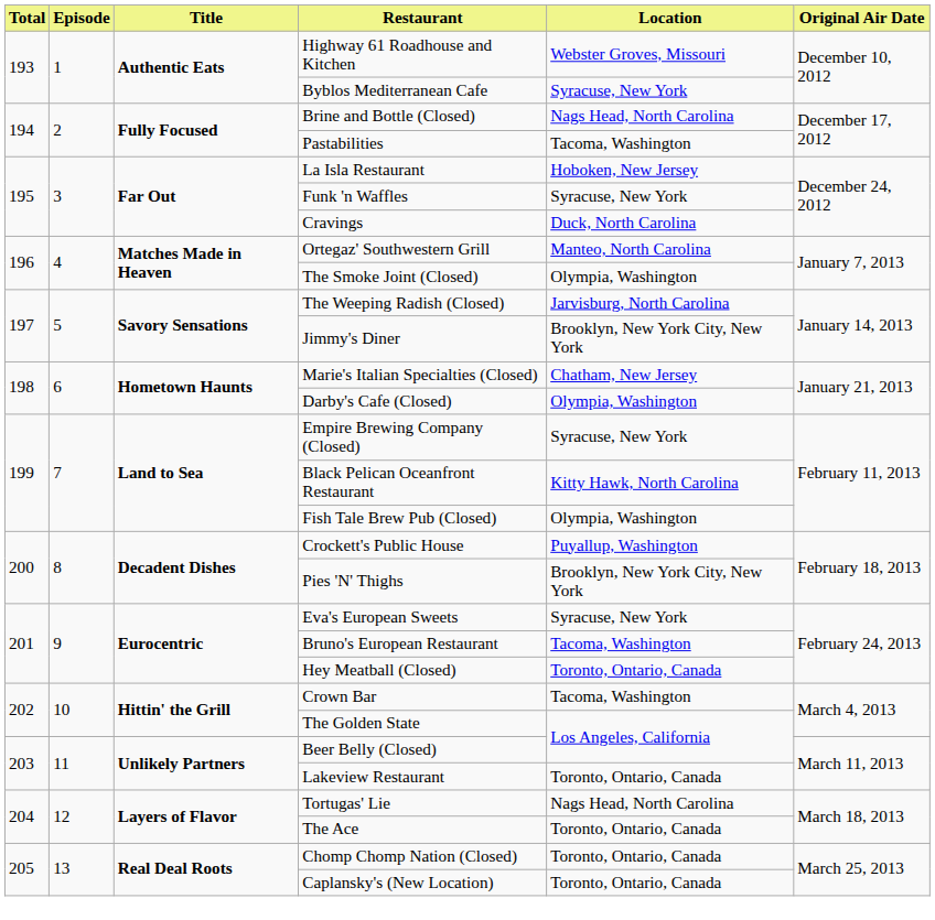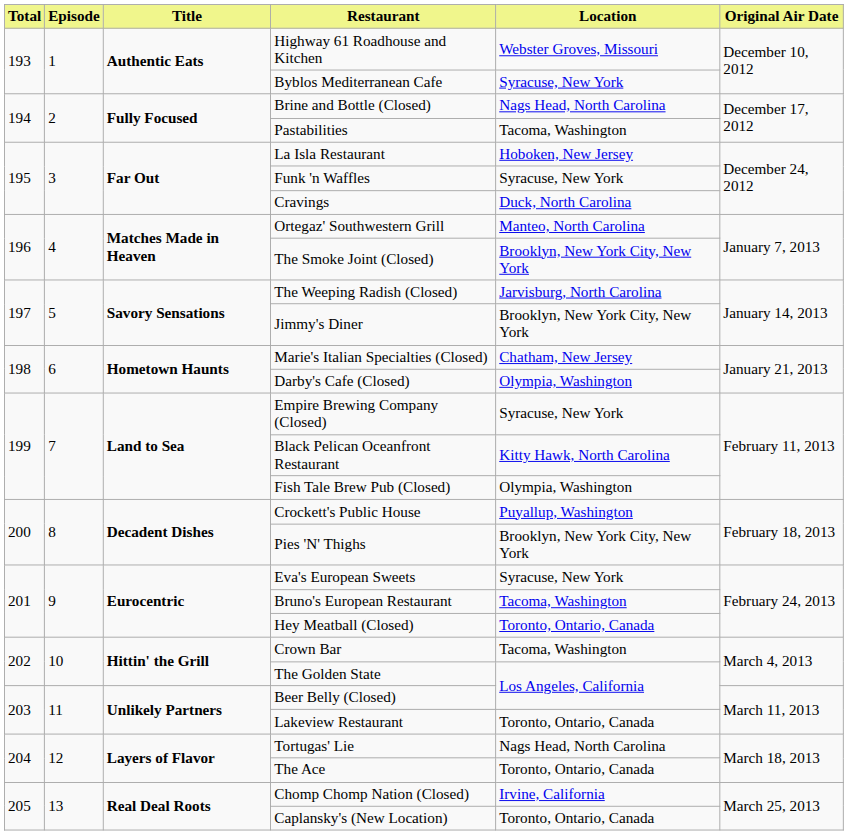 <table class="wikitable" style="width: 100%;">
 <tr>
 <th # style="background:#F0F68C;">Total</th>
 <th # style="background:#F0F68C;">Episode</th>
 <th # style="background:#F0F68C;">Title</th>
 <th # style="background:#F0F68C;">Restaurant</th>
 <th # style="background:#F0F68C;">Location</th>
 <th # style="background:#F0F68C;">Original Air Date</th>
 </tr>
 <tr>
 <td rowspan="2">193</td>
 <td rowspan="2">1</td>
 <td rowspan="2"><strong>Authentic Eats</strong></td>
 <td>Highway 61 Roadhouse and Kitchen</td>
 <td><a href='#'>Webster Groves, Missouri</a></td>
 <td rowspan="2">December 10, 2012</td>
 </tr>
 <tr>
 <td>Byblos Mediterranean Cafe</td>
 <td><a href='#'>Syracuse, New York</a></td>
 </tr>
 <tr>
 <td rowspan="2">194</td>
 <td rowspan="2">2</td>
 <td rowspan="2"><strong>Fully Focused</strong></td>
 <td>Brine and Bottle (Closed)</td>
 <td><a href='#'>Nags Head, North Carolina</a></td>
 <td rowspan="2">December 17, 2012</td>
 </tr>
 <tr>
 <td>Pastabilities</td>
 <td>Tacoma, Washington</td>
 </tr>
 <tr>
 <td rowspan="3">195</td>
 <td rowspan="3">3</td>
 <td rowspan="3"><strong>Far Out</strong></td>
 <td>La Isla Restaurant</td>
 <td><a href='#'>Hoboken, New Jersey</a></td>
 <td rowspan="3">December 24, 2012</td>
 </tr>
 <tr>
 <td>Funk 'n Waffles</td>
 <td>Syracuse, New York</td>
 </tr>
 <tr>
 <td>Cravings</td>
 <td><a href='#'>Duck, North Carolina</a></td>
 </tr>
 <tr>
 <td rowspan="2">196</td>
 <td rowspan="2">4</td>
 <td rowspan="2"><strong>Matches Made in Heaven</strong></td>
 <td>Ortegaz' Southwestern Grill</td>
 <td><a href='#'>Manteo, North Carolina</a></td>
 <td rowspan="2">January 7, 2013</td>
 </tr>
 <tr>
 <td>The Smoke Joint (Closed)</td>
-<td>Olympia, Washington</td>
+<td><a href='#'>Brooklyn, New York City, New York</a></td>
 </tr>
 <tr>
 <td rowspan="2">197</td>
 <td rowspan="2">5</td>
 <td rowspan="2"><strong>Savory Sensations</strong></td>
 <td>The Weeping Radish (Closed)</td>
 <td><a href='#'>Jarvisburg, North Carolina</a></td>
 <td rowspan="2">January 14, 2013</td>
 </tr>
 <tr>
 <td>Jimmy's Diner</td>
 <td>Brooklyn, New York City, New York</td>
 </tr>
 <tr>
 <td rowspan="2">198</td>
 <td rowspan="2">6</td>
 <td rowspan="2"><strong>Hometown Haunts</strong></td>
 <td>Marie's Italian Specialties (Closed)</td>
 <td><a href='#'>Chatham, New Jersey</a></td>
 <td rowspan="2">January 21, 2013</td>
 </tr>
 <tr>
 <td>Darby's Cafe (Closed)</td>
 <td><a href='#'>Olympia, Washington</a></td>
 </tr>
 <tr>
 <td rowspan="3">199</td>
 <td rowspan="3">7</td>
 <td rowspan="3"><strong>Land to Sea</strong></td>
 <td>Empire Brewing Company (Closed)</td>
 <td>Syracuse, New York</td>
 <td rowspan="3">February 11, 2013</td>
 </tr>
 <tr>
 <td>Black Pelican Oceanfront Restaurant</td>
 <td><a href='#'>Kitty Hawk, North Carolina</a></td>
 </tr>
 <tr>
 <td>Fish Tale Brew Pub (Closed)</td>
 <td>Olympia, Washington</td>
 </tr>
 <tr>
 <td rowspan="2">200</td>
 <td rowspan="2">8</td>
 <td rowspan="2"><strong>Decadent Dishes</strong></td>
 <td>Crockett's Public House</td>
 <td><a href='#'>Puyallup, Washington</a></td>
 <td rowspan="2">February 18, 2013</td>
 </tr>
 <tr>
 <td>Pies 'N' Thighs</td>
 <td>Brooklyn, New York City, New York</td>
 </tr>
 <tr>
 <td rowspan="3">201</td>
 <td rowspan="3">9</td>
 <td rowspan="3"><strong>Eurocentric</strong></td>
 <td>Eva's European Sweets</td>
 <td>Syracuse, New York</td>
 <td rowspan="3">February 24, 2013</td>
 </tr>
 <tr>
 <td>Bruno's European Restaurant</td>
 <td><a href='#'>Tacoma, Washington</a></td>
 </tr>
 <tr>
 <td>Hey Meatball (Closed)</td>
 <td><a href='#'>Toronto, Ontario, Canada</a></td>
 </tr>
 <tr>
 <td rowspan="2">202</td>
 <td rowspan="2">10</td>
 <td rowspan="2"><strong>Hittin' the Grill</strong></td>
 <td>Crown Bar</td>
 <td>Tacoma, Washington</td>
 <td rowspan="2">March 4, 2013</td>
 </tr>
 <tr>
 <td>The Golden State</td>
 <td rowspan="2"><a href='#'>Los Angeles, California</a></td>
 </tr>
 <tr>
 <td rowspan="2">203</td>
 <td rowspan="2">11</td>
 <td rowspan="2"><strong>Unlikely Partners</strong></td>
 <td>Beer Belly (Closed)</td>
 <td rowspan="2">March 11, 2013</td>
 </tr>
 <tr>
 <td>Lakeview Restaurant</td>
 <td>Toronto, Ontario, Canada</td>
 </tr>
 <tr>
 <td rowspan="2">204</td>
 <td rowspan="2">12</td>
 <td rowspan="2"><strong>Layers of Flavor</strong></td>
 <td>Tortugas' Lie</td>
 <td>Nags Head, North Carolina</td>
 <td rowspan="2">March 18, 2013</td>
 </tr>
 <tr>
 <td>The Ace</td>
 <td>Toronto, Ontario, Canada</td>
 </tr>
 <tr>
 <td rowspan="2">205</td>
 <td rowspan="2">13</td>
 <td rowspan="2"><strong>Real Deal Roots</strong></td>
 <td>Chomp Chomp Nation (Closed)</td>
-<td>Toronto, Ontario, Canada</td>
+<td><a href='#'>Irvine, California</a></td>
 <td rowspan="2">March 25, 2013</td>
 </tr>
 <tr>
 <td>Caplansky's (New Location)</td>
 <td>Toronto, Ontario, Canada</td>
 </tr>
 </table>
